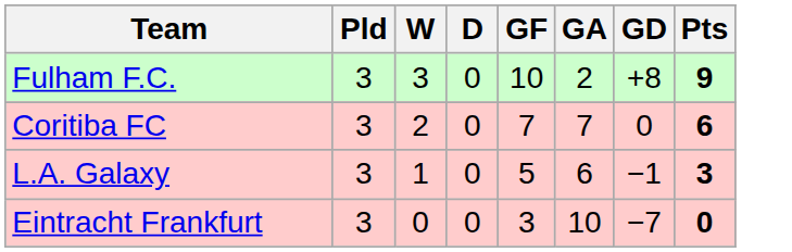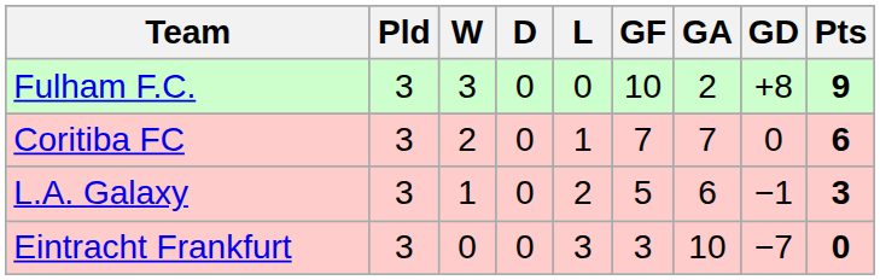 <table class="wikitable" style="text-align: center;">
 <tr>
 <th width=165>Team</th>
 <th width=20>Pld</th>
 <th width=20>W</th>
 <th width=20>D</th>
+<th width=20>L</th>
 <th width=20>GF</th>
 <th width=20>GA</th>
 <th width=20>GD</th>
 <th width=20>Pts</th>
 </tr>
 <tr bgcolor= #ccffcc>
 <td align=left> <a href='#'>Fulham F.C.</a></td>
 <td>3</td>
 <td>3</td>
+<td>0</td>
 <td>0</td>
 <td>10</td>
 <td>2</td>
 <td>+8</td>
 <td><strong>9</strong></td>
 </tr>
 <tr bgcolor= #ffcccc>
 <td align=left> <a href='#'>Coritiba FC</a></td>
 <td>3</td>
 <td>2</td>
 <td>0</td>
+<td>1</td>
 <td>7</td>
 <td>7</td>
 <td>0</td>
 <td><strong>6</strong></td>
 </tr>
 <tr bgcolor= #ffcccc>
 <td align=left> <a href='#'>L.A. Galaxy</a></td>
 <td>3</td>
 <td>1</td>
 <td>0</td>
+<td>2</td>
 <td>5</td>
 <td>6</td>
 <td>−1</td>
 <td><strong>3</strong></td>
 </tr>
 <tr bgcolor= #ffcccc>
 <td align=left> <a href='#'>Eintracht Frankfurt</a></td>
 <td>3</td>
 <td>0</td>
 <td>0</td>
 <td>3</td>
+<td>3</td>
 <td>10</td>
 <td>−7</td>
 <td><strong>0</strong></td>
 </tr>
 </table>
